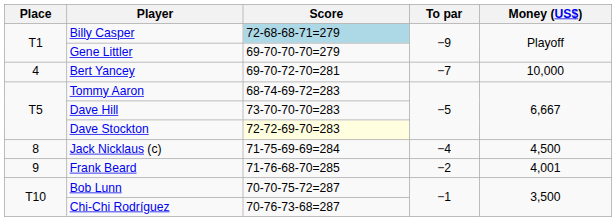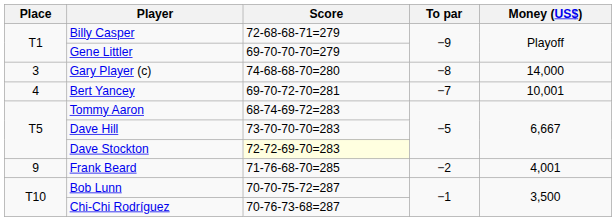 <table class="wikitable" style="width:50em; margin-bottom:0">
 <tr>
 <th>Place</th>
 <th>Player</th>
 <th>Score</th>
 <th>To par</th>
 <th>Money (<a href='#'>US$</a>)</th>
 </tr>
 <tr>
 <td rowspan=2 align=center>T1</td>
 <td> <a href='#'>Billy Casper</a></td>
-<td style="background: lightblue;">72-68-68-71=279</td>
+<td>72-68-68-71=279</td>
 <td rowspan=2 align=center>−9</td>
 <td rowspan=2 align=center>Playoff</td>
 </tr>
 <tr>
 <td> <a href='#'>Gene Littler</a></td>
 <td>69-70-70-70=279</td>
 </tr>
 <tr>
+<td align=center>3</td>
+<td> <a href='#'>Gary Player</a> (c)</td>
+<td>74-68-68-70=280</td>
+<td align=center>−8</td>
+<td align=center>14,000</td>
+</tr>
+<tr>
 <td align=center>4</td>
 <td> <a href='#'>Bert Yancey</a></td>
 <td>69-70-72-70=281</td>
 <td align=center>−7</td>
-<td align=center>10,000</td>
+<td align=center>10,001</td>
 </tr>
 <tr>
 <td rowspan=3 align=center>T5</td>
 <td> <a href='#'>Tommy Aaron</a></td>
 <td>68-74-69-72=283</td>
 <td rowspan=3 align=center>−5</td>
 <td rowspan=3 align=center>6,667</td>
 </tr>
 <tr>
 <td> <a href='#'>Dave Hill</a></td>
 <td>73-70-70-70=283</td>
 </tr>
 <tr>
 <td> <a href='#'>Dave Stockton</a></td>
 <td style="background: lightyellow;">72-72-69-70=283</td>
-</tr>
-<tr>
-<td align=center>8</td>
-<td> <a href='#'>Jack Nicklaus</a> (c)</td>
-<td>71-75-69-69=284</td>
-<td align=center>−4</td>
-<td align=center>4,500</td>
 </tr>
 <tr>
 <td align=center>9</td>
 <td> <a href='#'>Frank Beard</a></td>
 <td>71-76-68-70=285</td>
 <td align=center>−2</td>
 <td align=center>4,001</td>
 </tr>
 <tr>
 <td rowspan=2 align=center>T10</td>
 <td> <a href='#'>Bob Lunn</a></td>
 <td>70-70-75-72=287</td>
 <td rowspan=2 align=center>−1</td>
 <td rowspan=2 align=center>3,500</td>
 </tr>
 <tr>
 <td> <a href='#'>Chi-Chi Rodríguez</a></td>
 <td>70-76-73-68=287</td>
 </tr>
 </table>
